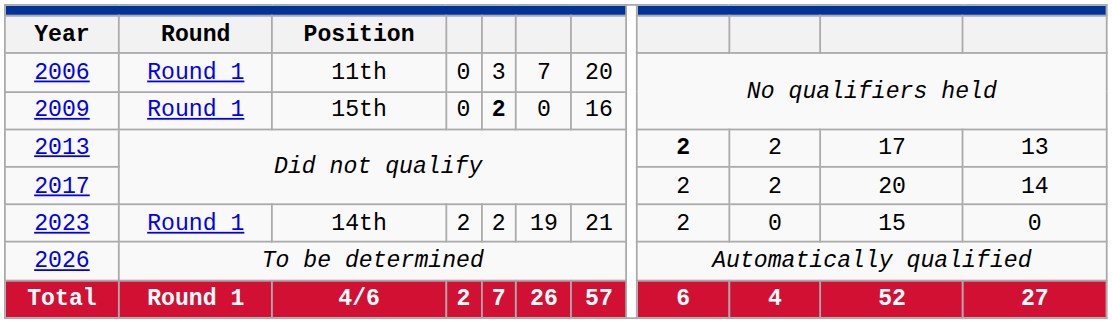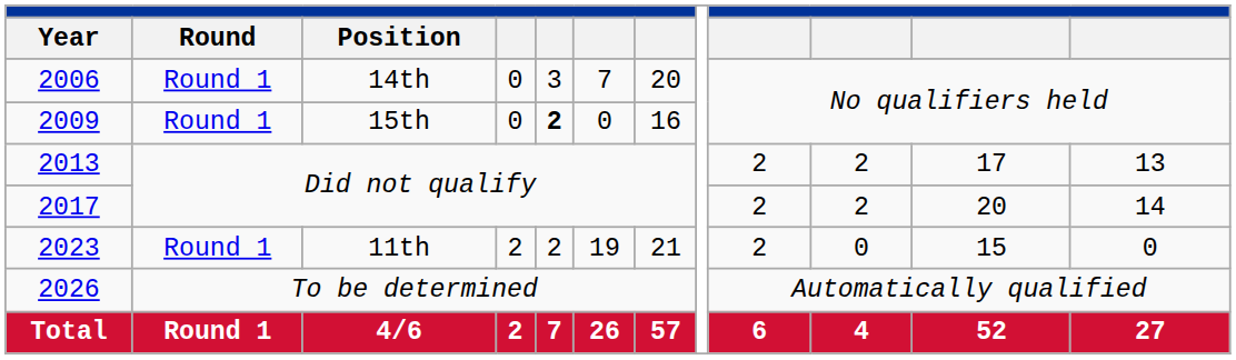 <table class="wikitable" style="text-align: center;">
 <tr>
 <th style="background:#039;" colspan="7"><a href='#'></a> </th>
 <th style="background:white; width:1%;" rowspan="9"></th>
 <th style="background:#039; color:#FFFFFF;" colspan="5"><a href='#'></a> </th>
 </tr>
 <tr>
 <th>Year</th>
 <th>Round</th>
 <th>Position</th>
 <th></th>
 <th></th>
 <th></th>
 <th></th>
 <th></th>
 <th></th>
 <th></th>
 <th></th>
 </tr>
 <tr>
 <td> <a href='#'>2006</a></td>
 <td><a href='#'>Round 1</a></td>
-<td>11th</td>
+<td>14th</td>
 <td>0</td>
 <td>3</td>
 <td>7</td>
 <td>20</td>
 <td colspan=4 rowspan=2 align=center><em>No qualifiers held</em></td>
 </tr>
 <tr>
 <td> <a href='#'>2009</a></td>
 <td><a href='#'>Round 1</a></td>
 <td>15th</td>
 <td>0</td>
 <td><strong>2</strong></td>
 <td>0</td>
 <td>16</td>
 </tr>
 <tr>
 <td><a href='#'>2013</a></td>
 <td colspan=7 rowspan=2 align=center><em>Did not qualify</em></td>
-<td><strong>2</strong></td>
+<td>2</td>
 <td>2</td>
 <td>17</td>
 <td>13</td>
 </tr>
 <tr>
 <td><a href='#'>2017</a></td>
 <td>2</td>
 <td>2</td>
 <td>20</td>
 <td>14</td>
 </tr>
 <tr>
 <td> <a href='#'>2023</a></td>
 <td><a href='#'>Round 1</a></td>
-<td>14th</td>
+<td>11th</td>
 <td>2</td>
 <td>2</td>
 <td>19</td>
 <td>21</td>
 <td>2</td>
 <td>0</td>
 <td>15</td>
 <td>0</td>
 </tr>
 <tr>
 <td> <a href='#'>2026</a></td>
 <td colspan=6 align=center><em>To be determined</em></td>
 <td colspan=4 align=center><em>Automatically qualified</em></td>
 </tr>
 <tr>
 <th style="color:white; background:#D21034;">Total</th>
 <th style="color:white; background:#D21034;">Round 1</th>
 <th style="color:white; background:#D21034;">4/6</th>
 <th style="color:white; background:#D21034;">2</th>
 <th style="color:white; background:#D21034;">7</th>
 <th style="color:white; background:#D21034;">26</th>
 <th style="color:white; background:#D21034;">57</th>
 <th style="color:white; background:#D21034;">6</th>
 <th style="color:white; background:#D21034;">4</th>
 <th style="color:white; background:#D21034;">52</th>
 <th style="color:white; background:#D21034;">27</th>
 </tr>
 </table>
